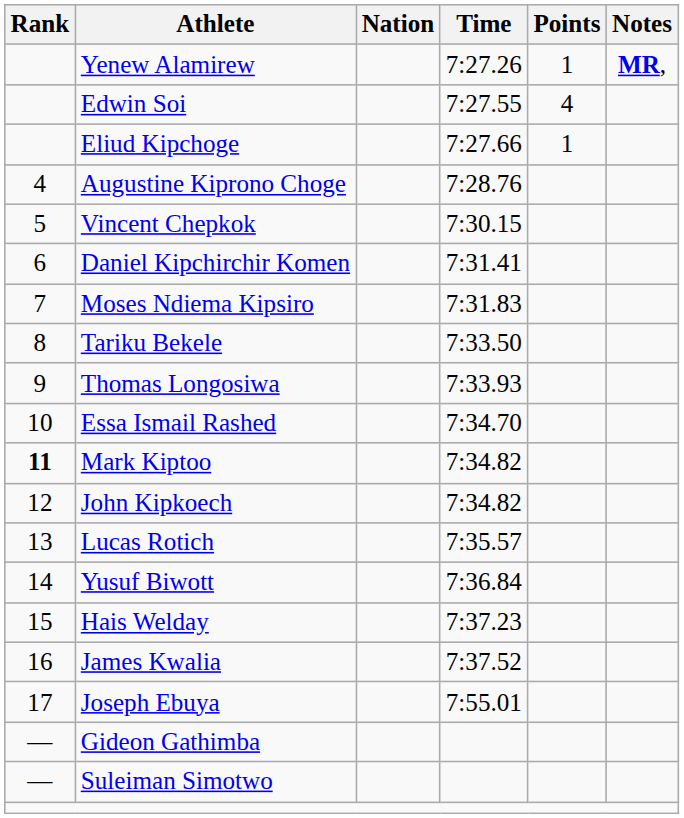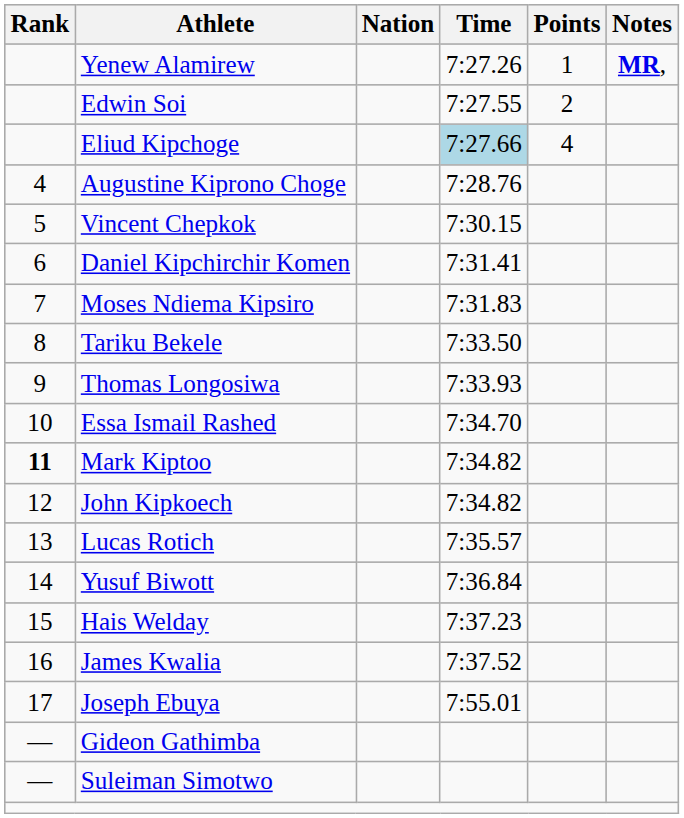 <table class="wikitable mw-datatable sortable" style="text-align:center;">
 <tr>
 <th>Rank</th>
 <th>Athlete</th>
 <th>Nation</th>
 <th>Time</th>
 <th>Points</th>
 <th>Notes</th>
 </tr>
 <tr>
 <td></td>
 <td align=left><a href='#'>Yenew Alamirew</a></td>
 <td align=left></td>
 <td>7:27.26</td>
 <td>1</td>
 <td><strong><a href='#'>MR</a></strong>, </td>
 </tr>
 <tr>
 <td></td>
 <td align=left><a href='#'>Edwin Soi</a></td>
 <td align=left></td>
 <td>7:27.55</td>
-<td>4</td>
+<td>2</td>
 <td></td>
 </tr>
 <tr>
 <td></td>
 <td align=left><a href='#'>Eliud Kipchoge</a></td>
 <td align=left></td>
-<td>7:27.66</td>
-<td>1</td>
+<td style="background: lightblue;">7:27.66</td>
+<td>4</td>
 <td></td>
 </tr>
 <tr>
 <td>4</td>
 <td align=left><a href='#'>Augustine Kiprono Choge</a></td>
 <td align=left></td>
 <td>7:28.76</td>
 <td></td>
 <td></td>
 </tr>
 <tr>
 <td>5</td>
 <td align=left><a href='#'>Vincent Chepkok</a></td>
 <td align=left></td>
 <td>7:30.15</td>
 <td></td>
 <td></td>
 </tr>
 <tr>
 <td>6</td>
 <td align=left><a href='#'>Daniel Kipchirchir Komen</a></td>
 <td align=left></td>
 <td>7:31.41</td>
 <td></td>
 <td></td>
 </tr>
 <tr>
 <td>7</td>
 <td align=left><a href='#'>Moses Ndiema Kipsiro</a></td>
 <td align=left></td>
 <td>7:31.83</td>
 <td></td>
 <td></td>
 </tr>
 <tr>
 <td>8</td>
 <td align=left><a href='#'>Tariku Bekele</a></td>
 <td align=left></td>
 <td>7:33.50</td>
 <td></td>
 <td></td>
 </tr>
 <tr>
 <td>9</td>
 <td align=left><a href='#'>Thomas Longosiwa</a></td>
 <td align=left></td>
 <td>7:33.93</td>
 <td></td>
 <td></td>
 </tr>
 <tr>
 <td>10</td>
 <td align=left><a href='#'>Essa Ismail Rashed</a></td>
 <td align=left></td>
 <td>7:34.70</td>
 <td></td>
 <td></td>
 </tr>
 <tr>
 <td><strong>11</strong></td>
 <td align=left><a href='#'>Mark Kiptoo</a></td>
 <td align=left></td>
 <td>7:34.82</td>
 <td></td>
 <td></td>
 </tr>
 <tr>
 <td>12</td>
 <td align=left><a href='#'>John Kipkoech</a></td>
 <td align=left></td>
 <td>7:34.82</td>
 <td></td>
 <td></td>
 </tr>
 <tr>
 <td>13</td>
 <td align=left><a href='#'>Lucas Rotich</a></td>
 <td align=left></td>
 <td>7:35.57</td>
 <td></td>
 <td></td>
 </tr>
 <tr>
 <td>14</td>
 <td align=left><a href='#'>Yusuf Biwott</a></td>
 <td align=left></td>
 <td>7:36.84</td>
 <td></td>
 <td></td>
 </tr>
 <tr>
 <td>15</td>
 <td align=left><a href='#'>Hais Welday</a></td>
 <td align=left></td>
 <td>7:37.23</td>
 <td></td>
 <td></td>
 </tr>
 <tr>
 <td>16</td>
 <td align=left><a href='#'>James Kwalia</a></td>
 <td align=left></td>
 <td>7:37.52</td>
 <td></td>
 <td></td>
 </tr>
 <tr>
 <td>17</td>
 <td align=left><a href='#'>Joseph Ebuya</a></td>
 <td align=left></td>
 <td>7:55.01</td>
 <td></td>
 <td></td>
 </tr>
 <tr>
 <td>—</td>
 <td align=left><a href='#'>Gideon Gathimba</a></td>
 <td align=left></td>
 <td></td>
 <td></td>
 <td></td>
 </tr>
 <tr>
 <td>—</td>
 <td align=left><a href='#'>Suleiman Simotwo</a></td>
 <td align=left></td>
 <td></td>
 <td></td>
 <td></td>
 </tr>
 <tr class="sortbottom">
 <td colspan=6></td>
 </tr>
 </table>
